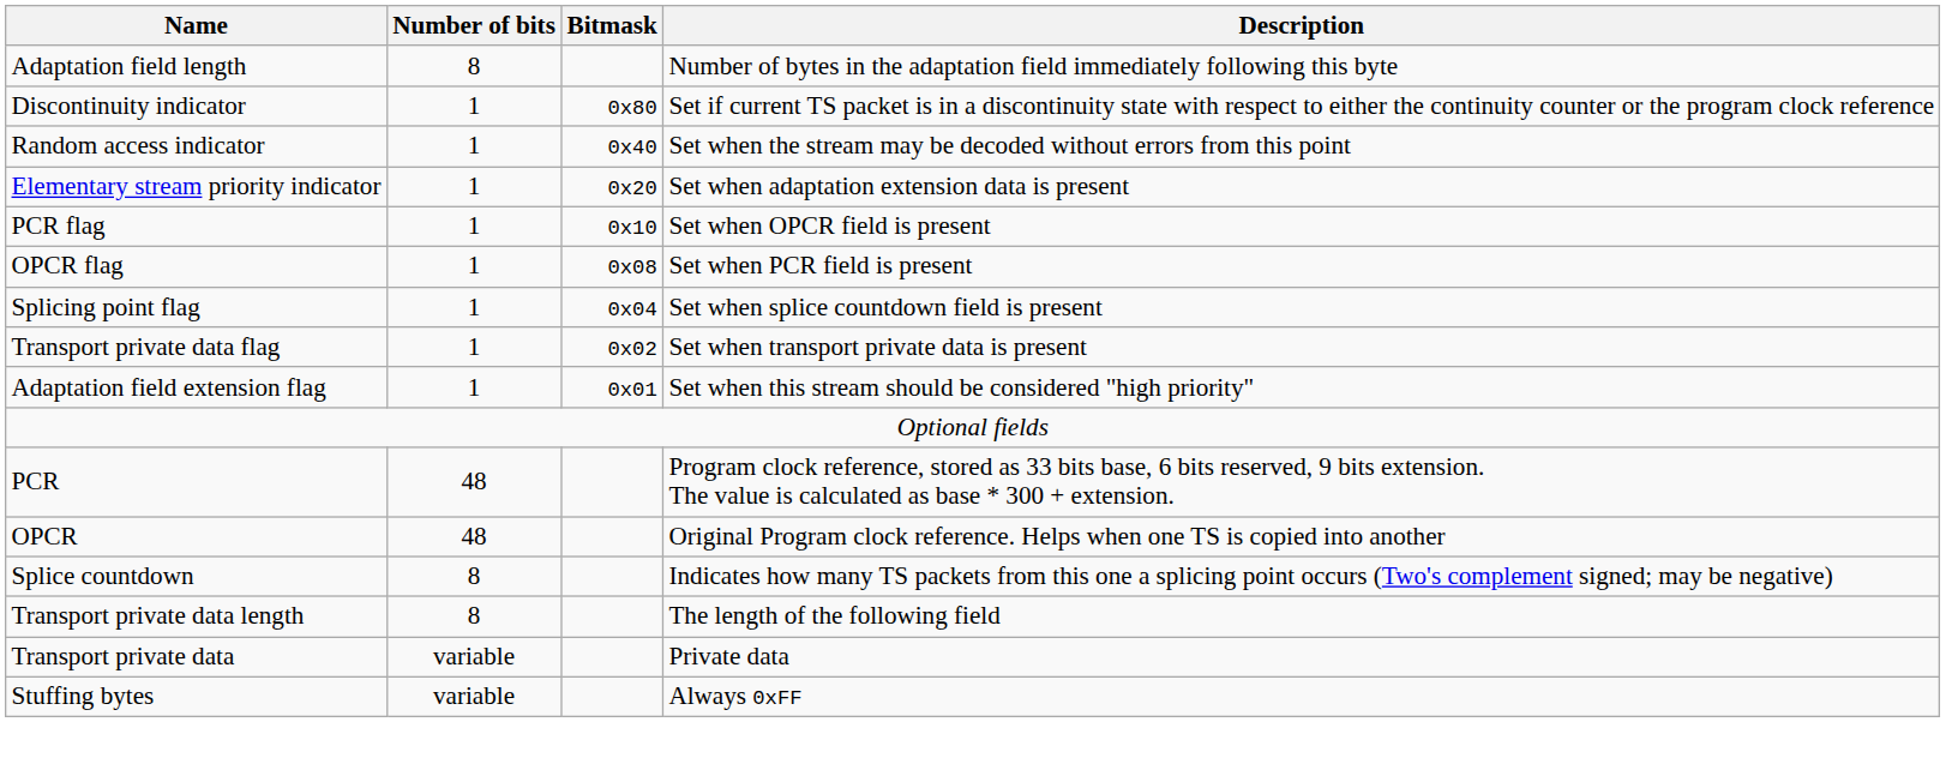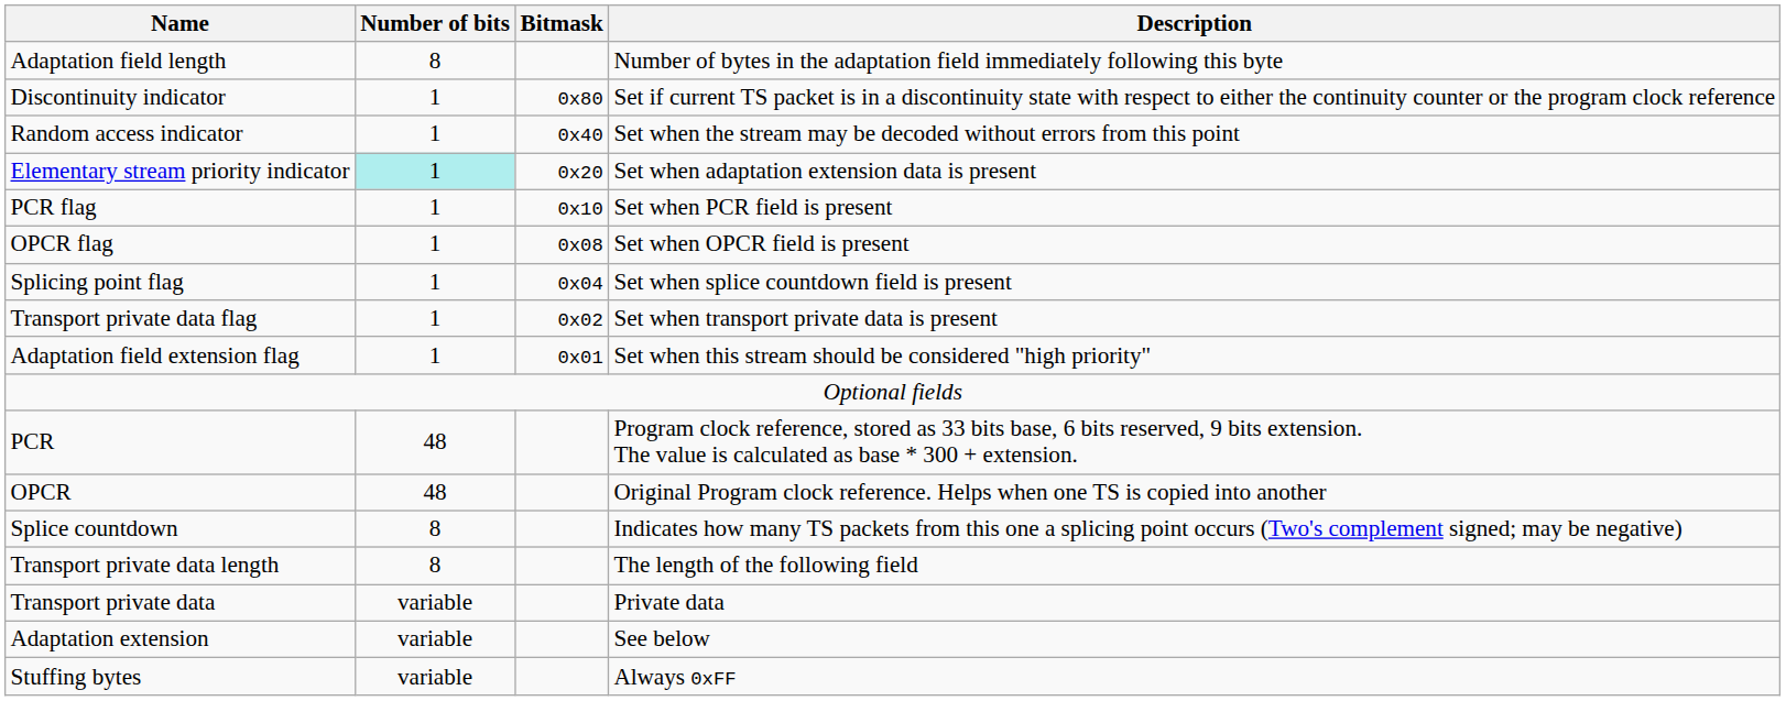 <table class="wikitable">
 <tr>
 <th>Name</th>
 <th>Number of bits</th>
 <th>Bitmask</th>
 <th>Description</th>
 </tr>
 <tr>
 <td>Adaptation field length</td>
 <td style="text-align:center;">8</td>
 <td></td>
 <td>Number of bytes in the adaptation field immediately following this byte</td>
 </tr>
 <tr>
 <td>Discontinuity indicator</td>
 <td style="text-align:center;">1</td>
 <td style="text-align:right;"><code>0x80</code></td>
 <td>Set if current TS packet is in a discontinuity state with respect to either the continuity counter or the program clock reference</td>
 </tr>
 <tr>
 <td>Random access indicator</td>
 <td style="text-align:center;">1</td>
 <td style="text-align:right;"><code>0x40</code></td>
 <td>Set when the stream may be decoded without errors from this point</td>
 </tr>
 <tr>
 <td><a href='#'>Elementary stream</a> priority indicator</td>
-<td style="text-align:center;">1</td>
+<td style="background: paleturquoise; text-align:center;">1</td>
 <td style="text-align:right;"><code>0x20</code></td>
 <td>Set when adaptation extension data is present</td>
 </tr>
 <tr>
 <td>PCR flag</td>
 <td style="text-align:center;">1</td>
 <td style="text-align:right;"><code>0x10</code></td>
-<td>Set when OPCR field is present</td>
+<td>Set when PCR field is present</td>
 </tr>
 <tr>
 <td>OPCR flag</td>
 <td style="text-align:center;">1</td>
 <td style="text-align:right;"><code>0x08</code></td>
-<td>Set when PCR field is present</td>
+<td>Set when OPCR field is present</td>
 </tr>
 <tr>
 <td>Splicing point flag</td>
 <td style="text-align:center;">1</td>
 <td style="text-align:right;"><code>0x04</code></td>
 <td>Set when splice countdown field is present</td>
 </tr>
 <tr>
 <td>Transport private data flag</td>
 <td style="text-align:center;">1</td>
 <td style="text-align:right;"><code>0x02</code></td>
 <td>Set when transport private data is present</td>
 </tr>
 <tr>
 <td>Adaptation field extension flag</td>
 <td style="text-align:center;">1</td>
 <td style="text-align:right;"><code>0x01</code></td>
 <td>Set when this stream should be considered "high priority"</td>
 </tr>
 <tr>
 <td colspan=4 style="text-align: center"><em>Optional fields</em></td>
 </tr>
 <tr>
 <td>PCR</td>
 <td style="text-align:center;">48</td>
 <td></td>
 <td>Program clock reference, stored as 33 bits base, 6 bits reserved, 9 bits extension.<br>The value is calculated as base * 300 + extension.</td>
 </tr>
 <tr>
 <td>OPCR</td>
 <td style="text-align:center;">48</td>
 <td></td>
 <td>Original Program clock reference. Helps when one TS is copied into another</td>
 </tr>
 <tr>
 <td>Splice countdown</td>
 <td style="text-align:center;">8</td>
 <td></td>
 <td>Indicates how many TS packets from this one a splicing point occurs (<a href='#'>Two's complement</a> signed; may be negative)</td>
 </tr>
 <tr>
 <td>Transport private data length</td>
 <td style="text-align:center;">8</td>
 <td></td>
 <td>The length of the following field</td>
 </tr>
 <tr>
 <td>Transport private data</td>
 <td style="text-align:center;">variable</td>
 <td></td>
 <td>Private data</td>
 </tr>
 <tr>
+<td>Adaptation extension</td>
+<td style="text-align:center;">variable</td>
+<td></td>
+<td>See below</td>
+</tr>
+<tr>
 <td>Stuffing bytes</td>
 <td style="text-align:center;">variable</td>
 <td></td>
 <td>Always <code>0xFF</code></td>
 </tr>
 </table>
